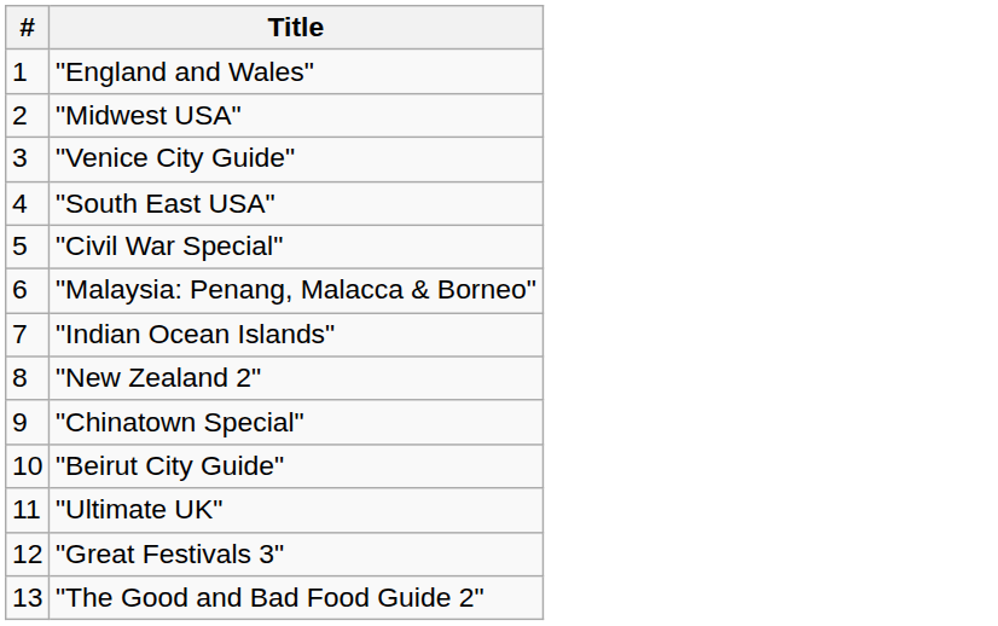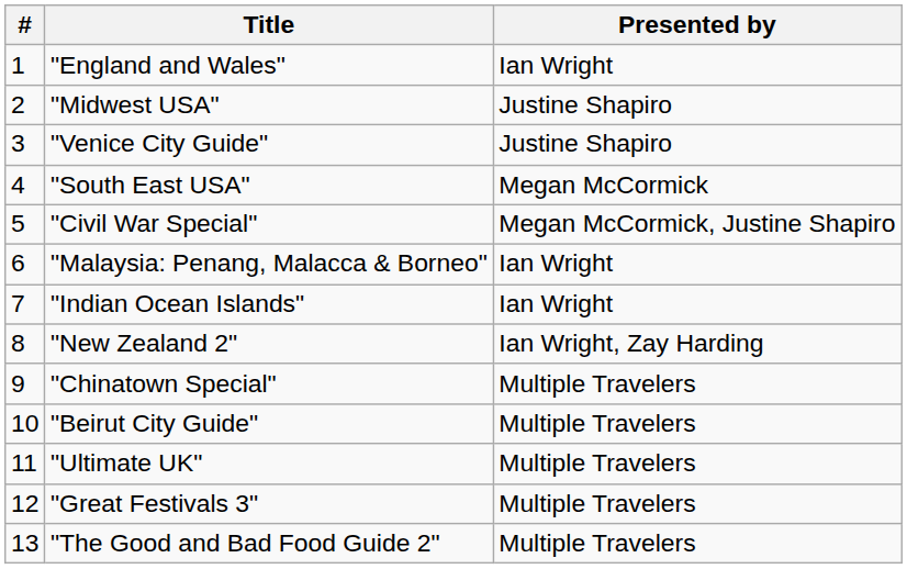 <table class="wikitable">
 <tr>
 <th>#</th>
 <th>Title</th>
+<th>Presented by</th>
 </tr>
 <tr>
 <td>1</td>
 <td>"England and Wales"</td>
+<td>Ian Wright</td>
 </tr>
 <tr>
 <td>2</td>
 <td>"Midwest USA"</td>
+<td>Justine Shapiro</td>
 </tr>
 <tr>
 <td>3</td>
 <td>"Venice City Guide"</td>
+<td>Justine Shapiro</td>
 </tr>
 <tr>
 <td>4</td>
 <td>"South East USA"</td>
+<td>Megan McCormick</td>
 </tr>
 <tr>
 <td>5</td>
 <td>"Civil War Special"</td>
+<td>Megan McCormick, Justine Shapiro</td>
 </tr>
 <tr>
 <td>6</td>
 <td>"Malaysia: Penang, Malacca & Borneo"</td>
+<td>Ian Wright</td>
 </tr>
 <tr>
 <td>7</td>
 <td>"Indian Ocean Islands"</td>
+<td>Ian Wright</td>
 </tr>
 <tr>
 <td>8</td>
 <td>"New Zealand 2"</td>
+<td>Ian Wright, Zay Harding</td>
 </tr>
 <tr>
 <td>9</td>
 <td>"Chinatown Special"</td>
+<td>Multiple Travelers</td>
 </tr>
 <tr>
 <td>10</td>
 <td>"Beirut City Guide"</td>
+<td>Multiple Travelers</td>
 </tr>
 <tr>
 <td>11</td>
 <td>"Ultimate UK"</td>
+<td>Multiple Travelers</td>
 </tr>
 <tr>
 <td>12</td>
 <td>"Great Festivals 3"</td>
+<td>Multiple Travelers</td>
 </tr>
 <tr>
 <td>13</td>
 <td>"The Good and Bad Food Guide 2"</td>
+<td>Multiple Travelers</td>
 </tr>
 </table>
